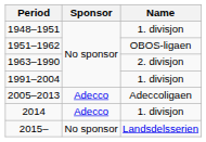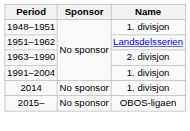 <table class="wikitable" style="text-align:center;margin-left:1em;float:center">
 <tr>
 <th>Period</th>
 <th>Sponsor</th>
 <th>Name</th>
 </tr>
 <tr>
 <td>1948–1951</td>
 <td rowspan="4">No sponsor</td>
 <td>1. divisjon</td>
 </tr>
 <tr>
 <td>1951–1962</td>
-<td>OBOS-ligaen</td>
+<td><a href='#'>Landsdelsserien</a></td>
 </tr>
 <tr>
 <td>1963–1990</td>
 <td>2. divisjon</td>
 </tr>
 <tr>
 <td>1991–2004</td>
 <td>1. divisjon</td>
 </tr>
 <tr>
-<td>2005–2013</td>
-<td><a href='#'>Adecco</a></td>
-<td>Adeccoligaen</td>
-</tr>
-<tr>
 <td>2014</td>
-<td><a href='#'>Adecco</a></td>
+<td>No sponsor</td>
 <td>1. divisjon</td>
 </tr>
 <tr>
 <td>2015–</td>
 <td>No sponsor</td>
-<td><a href='#'>Landsdelsserien</a></td>
+<td>OBOS-ligaen</td>
 </tr>
 </table>
